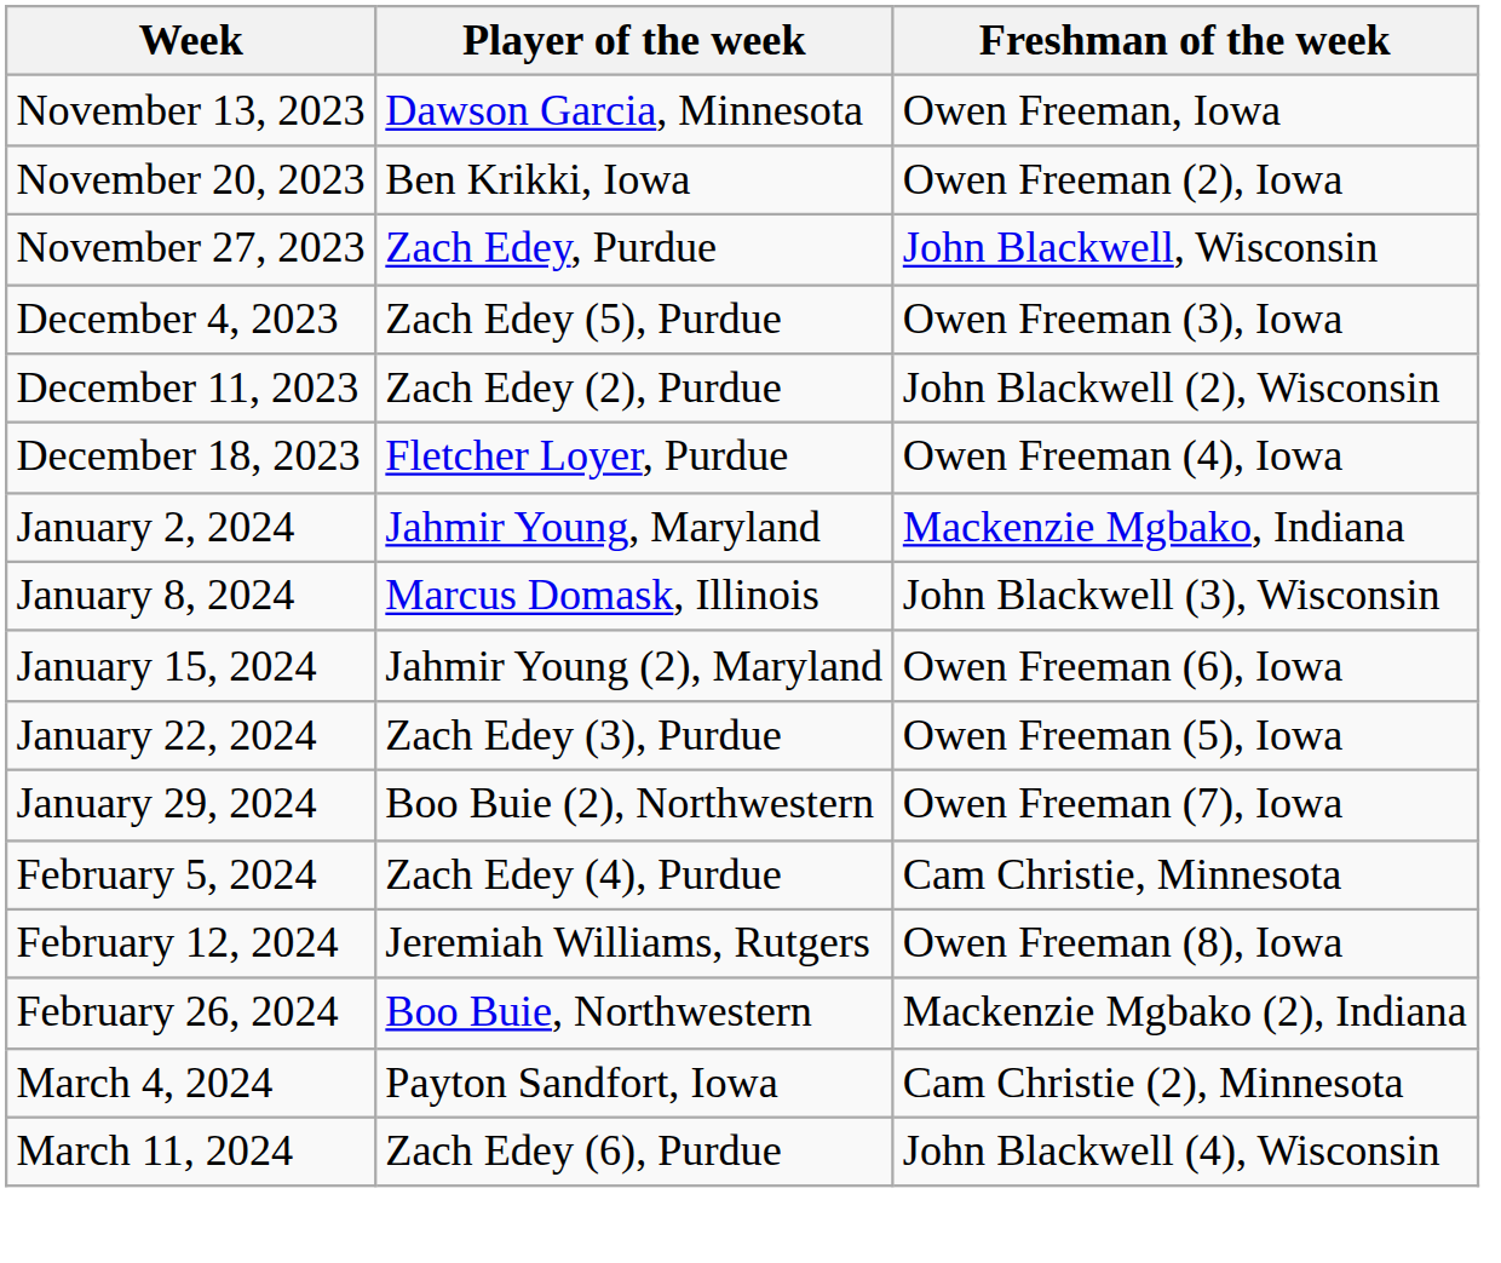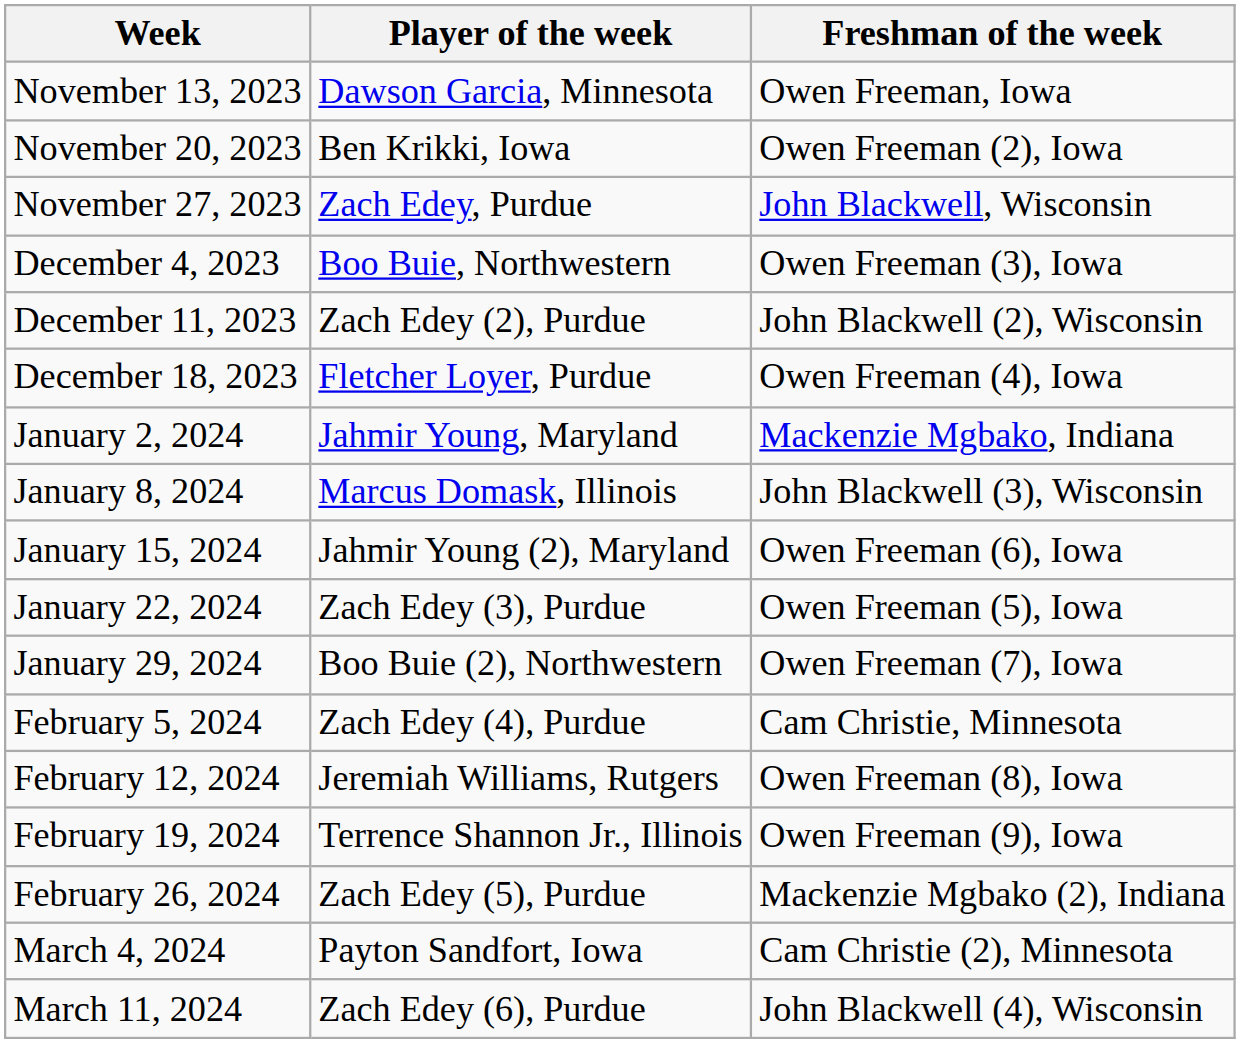 <table class="wikitable" border="1">
 <tr>
 <th>Week</th>
 <th>Player of the week</th>
 <th>Freshman of the week</th>
 </tr>
 <tr>
 <td>November 13, 2023</td>
 <td><a href='#'>Dawson Garcia</a>, Minnesota</td>
 <td>Owen Freeman, Iowa</td>
 </tr>
 <tr>
 <td>November 20, 2023</td>
 <td>Ben Krikki, Iowa</td>
 <td>Owen Freeman (2), Iowa</td>
 </tr>
 <tr>
 <td>November 27, 2023</td>
 <td><a href='#'>Zach Edey</a>, Purdue</td>
 <td><a href='#'>John Blackwell</a>, Wisconsin</td>
 </tr>
 <tr>
 <td>December 4, 2023</td>
-<td>Zach Edey (5), Purdue</td>
+<td><a href='#'>Boo Buie</a>, Northwestern</td>
 <td>Owen Freeman (3), Iowa</td>
 </tr>
 <tr>
 <td>December 11, 2023</td>
 <td>Zach Edey (2), Purdue</td>
 <td>John Blackwell (2), Wisconsin</td>
 </tr>
 <tr>
 <td>December 18, 2023</td>
 <td><a href='#'>Fletcher Loyer</a>, Purdue</td>
 <td>Owen Freeman (4), Iowa</td>
 </tr>
 <tr>
 <td>January 2, 2024</td>
 <td><a href='#'>Jahmir Young</a>, Maryland</td>
 <td><a href='#'>Mackenzie Mgbako</a>, Indiana</td>
 </tr>
 <tr>
 <td>January 8, 2024</td>
 <td><a href='#'>Marcus Domask</a>, Illinois</td>
 <td>John Blackwell (3), Wisconsin</td>
 </tr>
 <tr>
 <td>January 15, 2024</td>
 <td>Jahmir Young (2), Maryland</td>
 <td>Owen Freeman (6), Iowa</td>
 </tr>
 <tr>
 <td>January 22, 2024</td>
 <td>Zach Edey (3), Purdue</td>
 <td>Owen Freeman (5), Iowa</td>
 </tr>
 <tr>
 <td>January 29, 2024</td>
 <td>Boo Buie (2), Northwestern</td>
 <td>Owen Freeman (7), Iowa</td>
 </tr>
 <tr>
 <td>February 5, 2024</td>
 <td>Zach Edey (4), Purdue</td>
 <td>Cam Christie, Minnesota</td>
 </tr>
 <tr>
 <td>February 12, 2024</td>
 <td>Jeremiah Williams, Rutgers</td>
 <td>Owen Freeman (8), Iowa</td>
 </tr>
 <tr>
+<td>February 19, 2024</td>
+<td>Terrence Shannon Jr., Illinois</td>
+<td>Owen Freeman (9), Iowa</td>
+</tr>
+<tr>
 <td>February 26, 2024</td>
-<td><a href='#'>Boo Buie</a>, Northwestern</td>
+<td>Zach Edey (5), Purdue</td>
 <td>Mackenzie Mgbako (2), Indiana</td>
 </tr>
 <tr>
 <td>March 4, 2024</td>
 <td>Payton Sandfort, Iowa</td>
 <td>Cam Christie (2), Minnesota</td>
 </tr>
 <tr>
 <td>March 11, 2024</td>
 <td>Zach Edey (6), Purdue</td>
 <td>John Blackwell (4), Wisconsin</td>
 </tr>
 </table>
